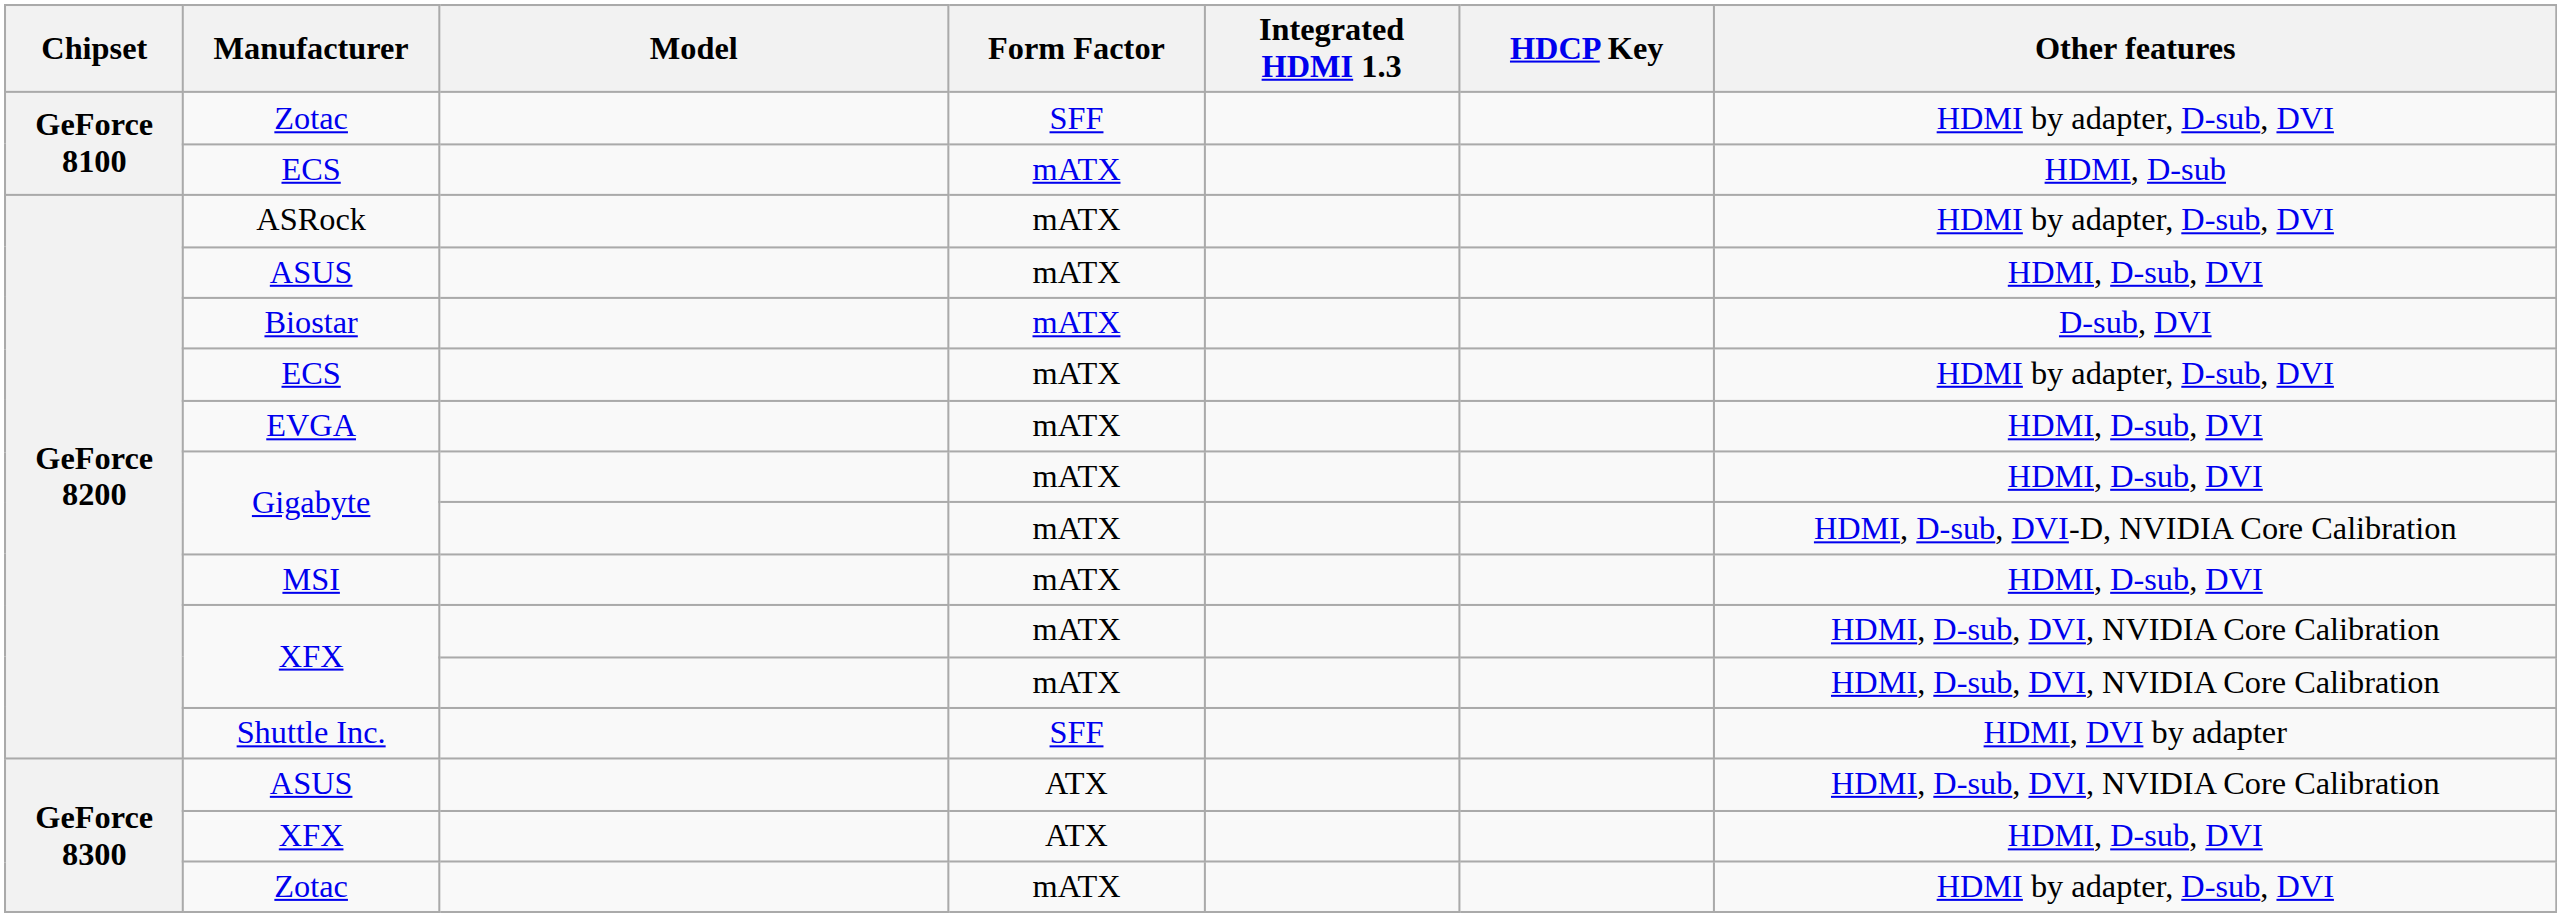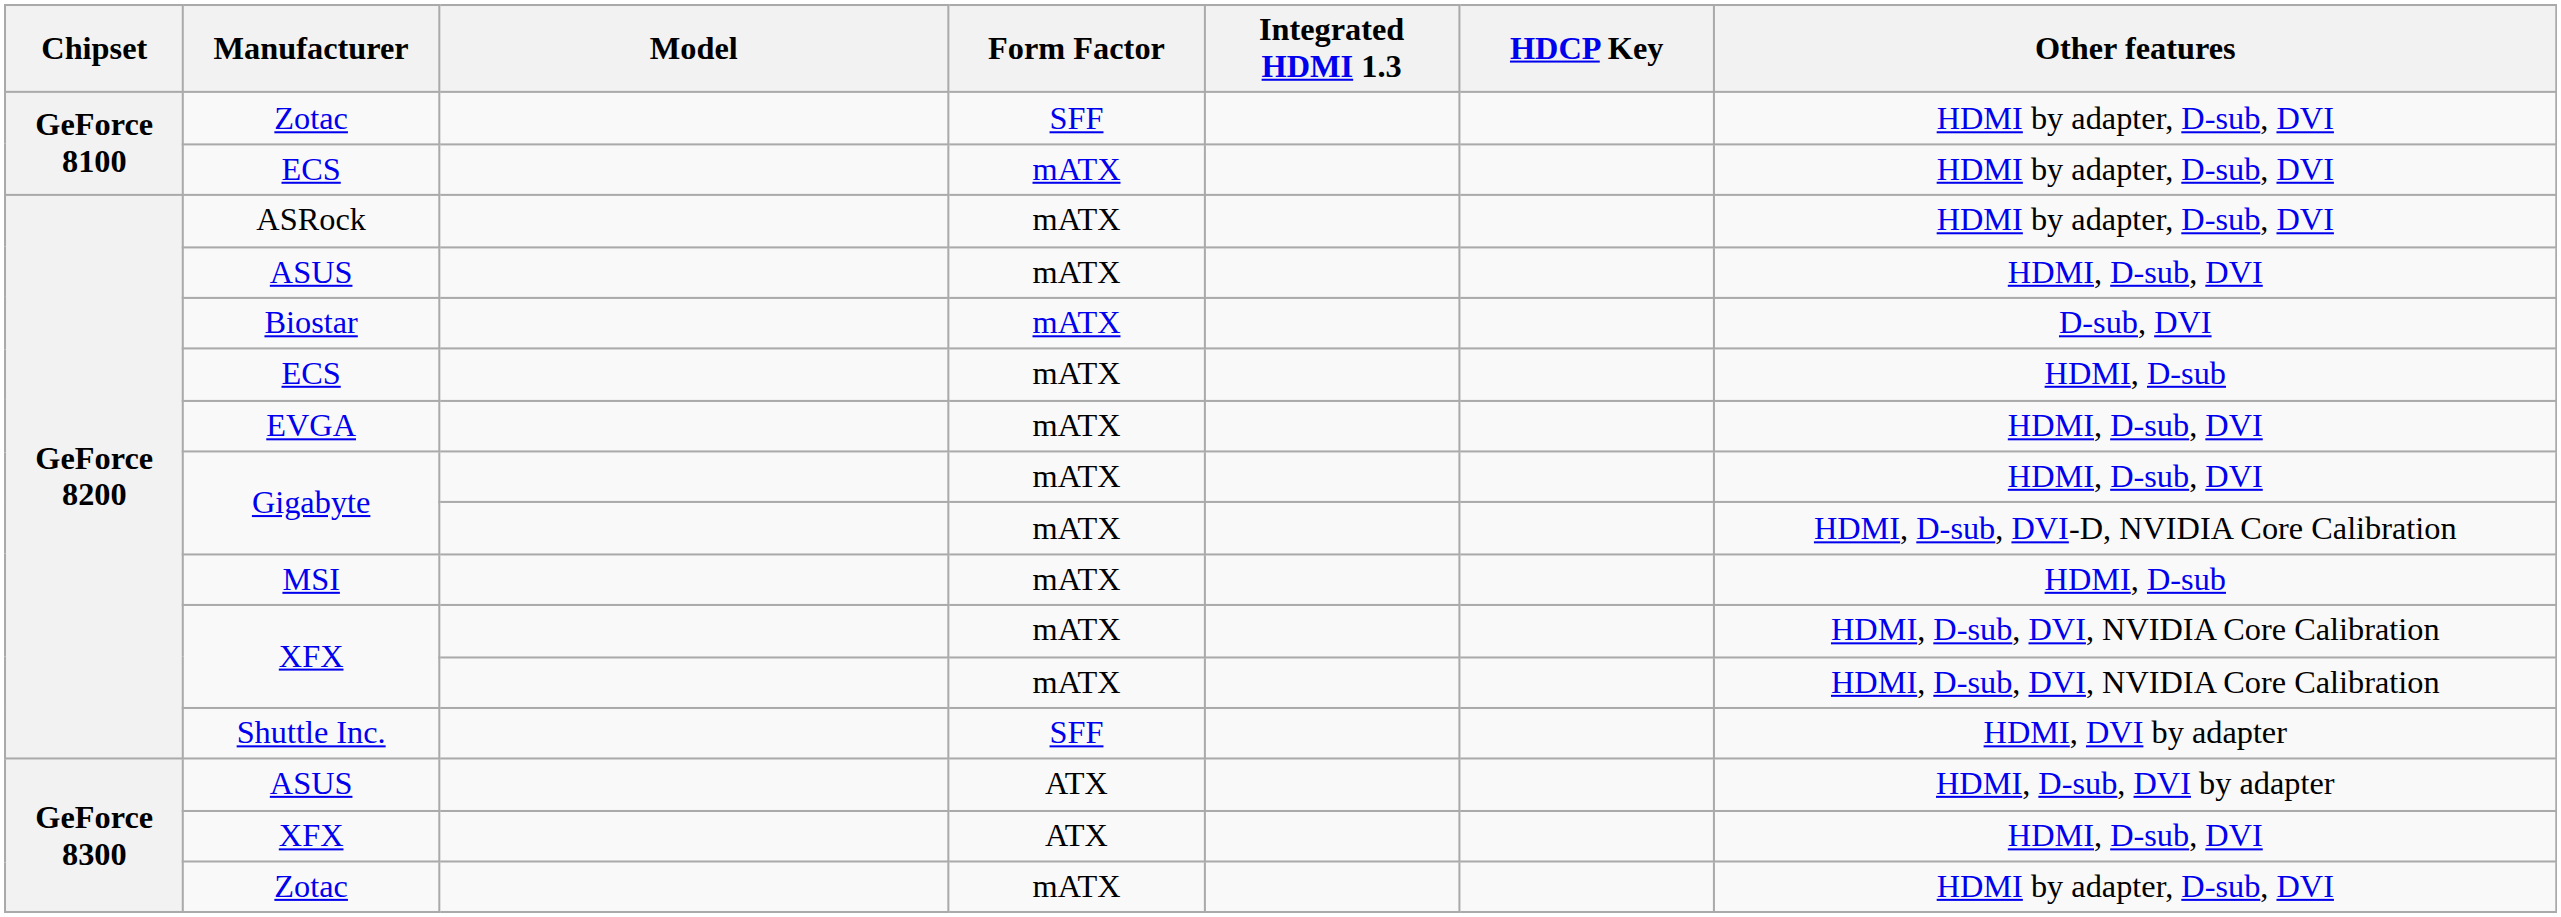 <table border="1" class="wikitable" style="text-align: center; width: 100%;">
 <tr>
 <th style="width: 7%">Chipset</th>
 <th style="width: 10%">Manufacturer</th>
 <th style="width: 20%">Model</th>
 <th style="width: 10%">Form Factor</th>
 <th style="width: 10%">Integrated<br><a href='#'>HDMI</a> 1.3</th>
 <th style="width: 10%"><a href='#'>HDCP</a> Key</th>
 <th style="width: 33%">Other features</th>
 </tr>
 <tr>
 <td rowspan="2" style="background:#f2f2f2;"><strong>GeForce 8100</strong></td>
 <td><a href='#'>Zotac</a></td>
 <td></td>
 <td><a href='#'>SFF</a></td>
 <td></td>
 <td></td>
 <td><a href='#'>HDMI</a> by adapter, <a href='#'>D-sub</a>, <a href='#'>DVI</a></td>
 </tr>
 <tr>
 <td><a href='#'>ECS</a></td>
 <td></td>
 <td><a href='#'>mATX</a></td>
 <td></td>
 <td></td>
-<td><a href='#'>HDMI</a>, <a href='#'>D-sub</a></td>
+<td><a href='#'>HDMI</a> by adapter, <a href='#'>D-sub</a>, <a href='#'>DVI</a></td>
 </tr>
 <tr>
 <td rowspan="11" style="background:#f2f2f2;"><strong>GeForce 8200</strong></td>
 <td>ASRock</td>
 <td></td>
 <td>mATX</td>
 <td></td>
 <td></td>
 <td><a href='#'>HDMI</a> by adapter, <a href='#'>D-sub</a>, <a href='#'>DVI</a></td>
 </tr>
 <tr>
 <td><a href='#'>ASUS</a></td>
 <td></td>
 <td>mATX</td>
 <td></td>
 <td></td>
 <td><a href='#'>HDMI</a>, <a href='#'>D-sub</a>, <a href='#'>DVI</a></td>
 </tr>
 <tr>
 <td><a href='#'>Biostar</a></td>
 <td></td>
 <td><a href='#'>mATX</a></td>
 <td></td>
 <td></td>
 <td><a href='#'>D-sub</a>, <a href='#'>DVI</a></td>
 </tr>
 <tr>
 <td><a href='#'>ECS</a></td>
 <td></td>
 <td>mATX</td>
 <td></td>
 <td></td>
-<td><a href='#'>HDMI</a> by adapter, <a href='#'>D-sub</a>, <a href='#'>DVI</a></td>
+<td><a href='#'>HDMI</a>, <a href='#'>D-sub</a></td>
 </tr>
 <tr>
 <td><a href='#'>EVGA</a></td>
 <td></td>
 <td>mATX</td>
 <td></td>
 <td></td>
 <td><a href='#'>HDMI</a>, <a href='#'>D-sub</a>, <a href='#'>DVI</a></td>
 </tr>
 <tr>
 <td rowspan=2><a href='#'>Gigabyte</a></td>
 <td></td>
 <td>mATX</td>
 <td></td>
 <td></td>
 <td><a href='#'>HDMI</a>, <a href='#'>D-sub</a>, <a href='#'>DVI</a></td>
 </tr>
 <tr>
 <td></td>
 <td>mATX</td>
 <td></td>
 <td></td>
 <td><a href='#'>HDMI</a>, <a href='#'>D-sub</a>, <a href='#'>DVI</a>-D, NVIDIA Core Calibration</td>
 </tr>
 <tr>
 <td><a href='#'>MSI</a></td>
 <td></td>
 <td>mATX</td>
 <td></td>
 <td></td>
-<td><a href='#'>HDMI</a>, <a href='#'>D-sub</a>, <a href='#'>DVI</a></td>
+<td><a href='#'>HDMI</a>, <a href='#'>D-sub</a></td>
 </tr>
 <tr>
 <td rowspan="2"><a href='#'>XFX</a></td>
 <td></td>
 <td>mATX</td>
 <td></td>
 <td></td>
 <td><a href='#'>HDMI</a>, <a href='#'>D-sub</a>, <a href='#'>DVI</a>, NVIDIA Core Calibration</td>
 </tr>
 <tr>
 <td></td>
 <td>mATX</td>
 <td></td>
 <td></td>
 <td><a href='#'>HDMI</a>, <a href='#'>D-sub</a>, <a href='#'>DVI</a>, NVIDIA Core Calibration</td>
 </tr>
 <tr>
 <td><a href='#'>Shuttle Inc.</a></td>
 <td></td>
 <td><a href='#'>SFF</a></td>
 <td></td>
 <td></td>
 <td><a href='#'>HDMI</a>, <a href='#'>DVI</a> by adapter</td>
 </tr>
 <tr>
 <td rowspan="3" style="background:#f2f2f2;"><strong>GeForce 8300</strong></td>
 <td><a href='#'>ASUS</a></td>
 <td></td>
 <td>ATX</td>
 <td></td>
 <td></td>
-<td><a href='#'>HDMI</a>, <a href='#'>D-sub</a>, <a href='#'>DVI</a>, NVIDIA Core Calibration</td>
+<td><a href='#'>HDMI</a>, <a href='#'>D-sub</a>, <a href='#'>DVI</a> by adapter</td>
 </tr>
 <tr>
 <td><a href='#'>XFX</a></td>
 <td></td>
 <td>ATX</td>
 <td></td>
 <td></td>
 <td><a href='#'>HDMI</a>, <a href='#'>D-sub</a>, <a href='#'>DVI</a></td>
 </tr>
 <tr>
 <td><a href='#'>Zotac</a></td>
 <td></td>
 <td>mATX</td>
 <td></td>
 <td></td>
 <td><a href='#'>HDMI</a> by adapter, <a href='#'>D-sub</a>, <a href='#'>DVI</a></td>
 </tr>
 </table>
